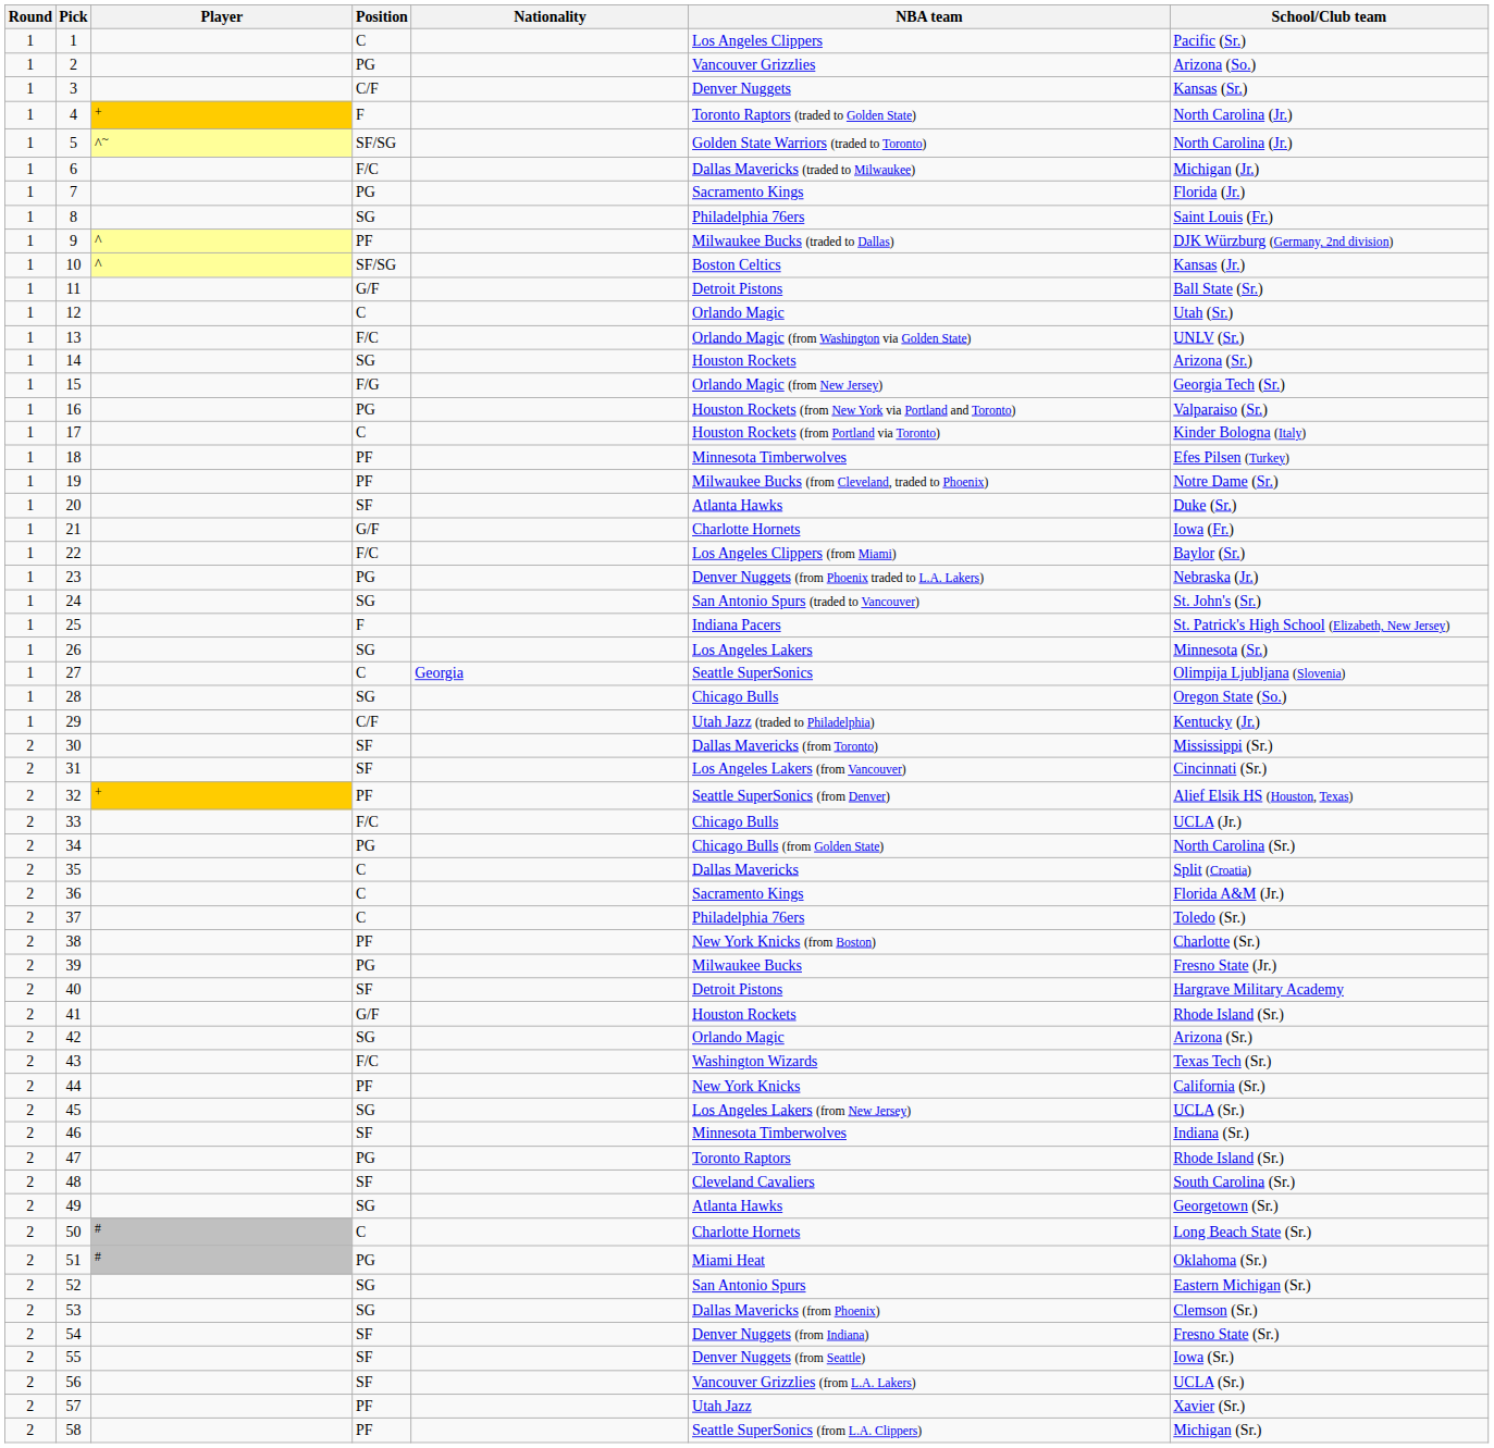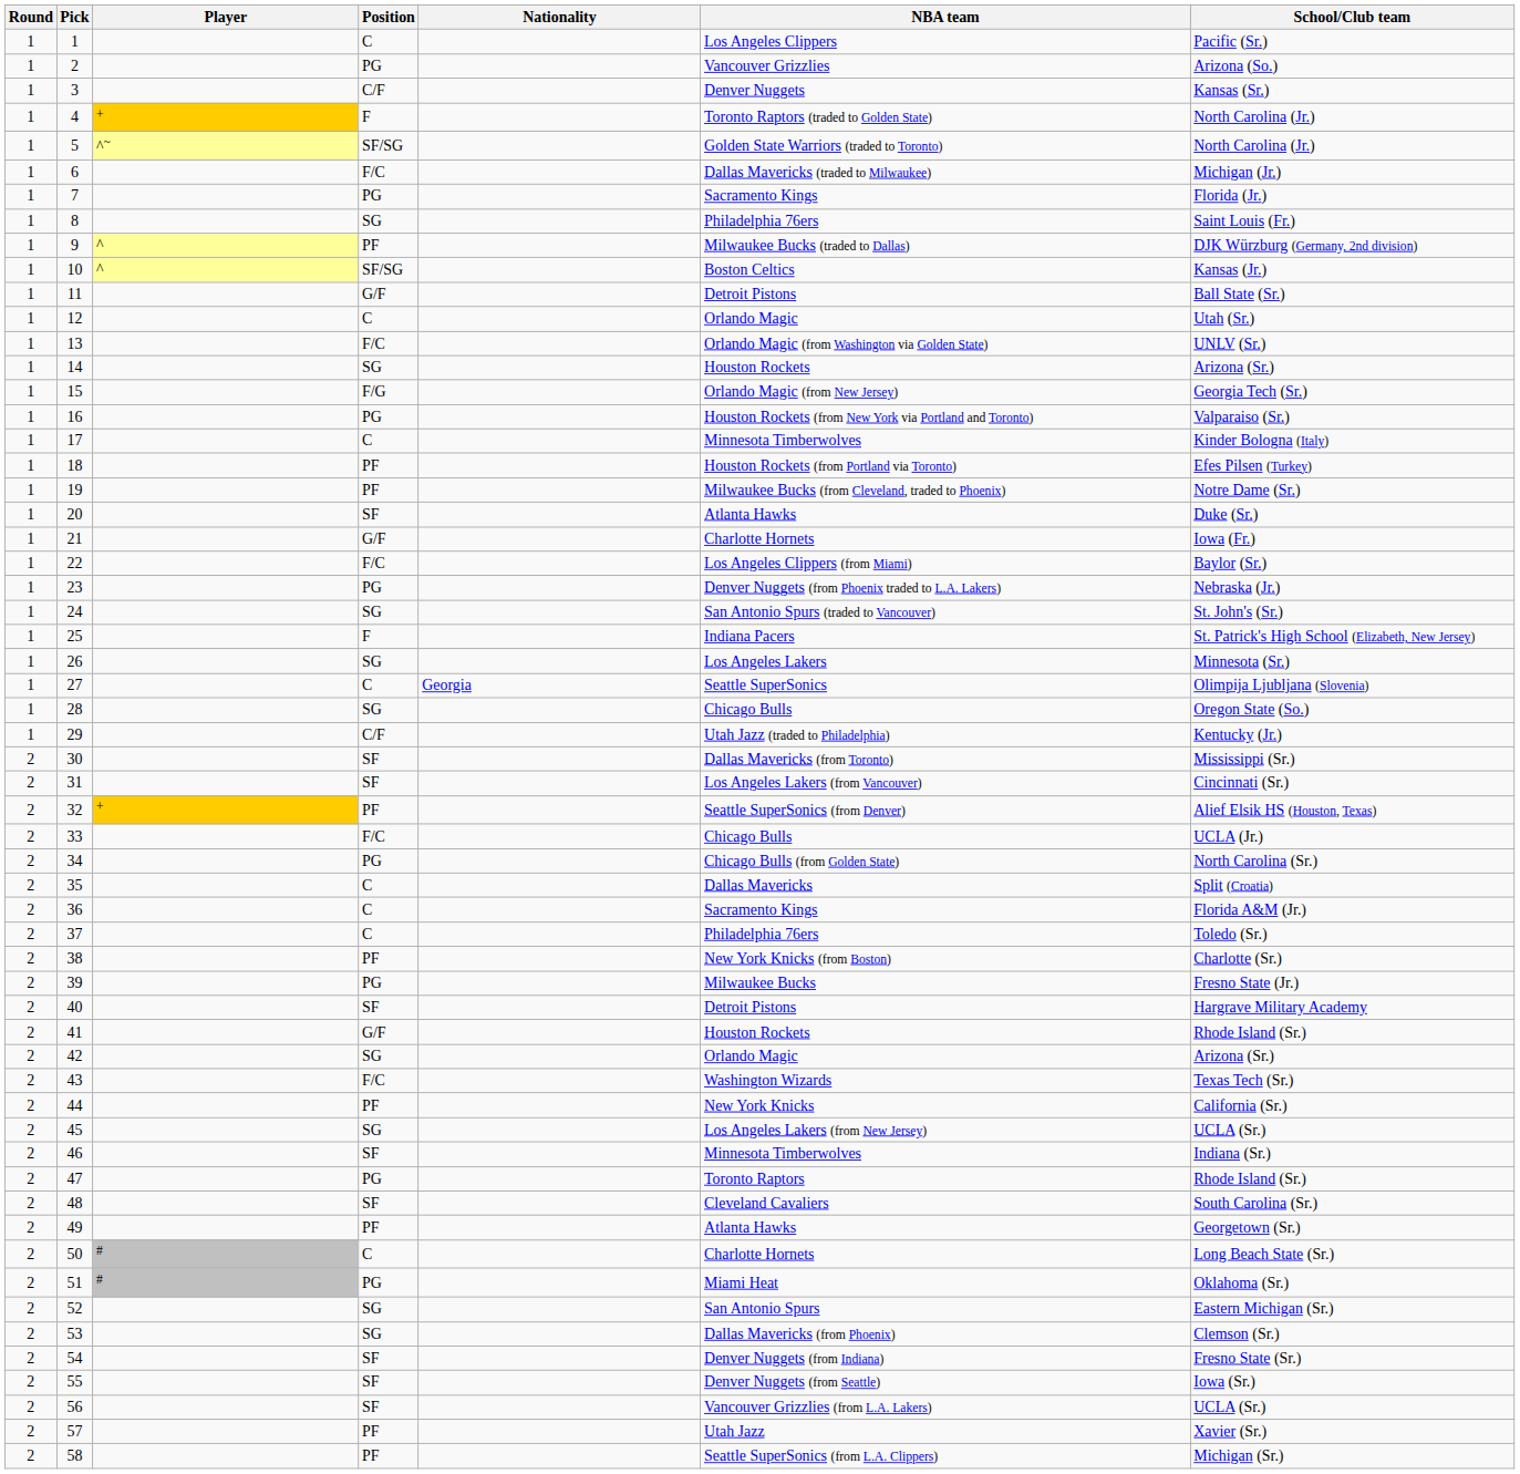 <table class="wikitable sortable sortable">
 <tr>
 <th width="1%">Round</th>
 <th width="1%">Pick</th>
 <th width="19%">Player</th>
 <th width="1%">Position</th>
 <th width="20%">Nationality</th>
 <th width="35%">NBA team</th>
 <th width="25%">School/Club team</th>
 </tr>
 <tr>
 <td align=center>1</td>
 <td align=center>1</td>
 <td></td>
 <td>C</td>
 <td></td>
 <td><a href='#'>Los Angeles Clippers</a></td>
 <td><a href='#'>Pacific</a> (<a href='#'>Sr.</a>)</td>
 </tr>
 <tr>
 <td align=center>1</td>
 <td align=center>2</td>
 <td></td>
 <td>PG</td>
 <td></td>
 <td><a href='#'>Vancouver Grizzlies</a></td>
 <td><a href='#'>Arizona</a> (<a href='#'>So.</a>)</td>
 </tr>
 <tr>
 <td align=center>1</td>
 <td align=center>3</td>
 <td></td>
 <td>C/F</td>
 <td></td>
 <td><a href='#'>Denver Nuggets</a></td>
 <td><a href='#'>Kansas</a> (<a href='#'>Sr.</a>)</td>
 </tr>
 <tr>
 <td align=center>1</td>
 <td align=center>4</td>
 <td bgcolor="#FFCC00"><sup>+</sup></td>
 <td>F</td>
 <td></td>
 <td><a href='#'>Toronto Raptors</a> <small>(traded to <a href='#'>Golden State</a>)</small></td>
 <td><a href='#'>North Carolina</a> (<a href='#'>Jr.</a>)</td>
 </tr>
 <tr>
 <td align=center>1</td>
 <td align=center>5</td>
 <td bgcolor="#FFFF99">^<sup>~</sup></td>
 <td>SF/SG</td>
 <td></td>
 <td><a href='#'>Golden State Warriors</a> <small>(traded to <a href='#'>Toronto</a>)</small></td>
 <td><a href='#'>North Carolina</a> (<a href='#'>Jr.</a>)</td>
 </tr>
 <tr>
 <td align=center>1</td>
 <td align=center>6</td>
 <td></td>
 <td>F/C</td>
 <td></td>
 <td><a href='#'>Dallas Mavericks</a> <small>(traded to <a href='#'>Milwaukee</a>)</small></td>
 <td><a href='#'>Michigan</a> (<a href='#'>Jr.</a>)</td>
 </tr>
 <tr>
 <td align=center>1</td>
 <td align=center>7</td>
 <td></td>
 <td>PG</td>
 <td></td>
 <td><a href='#'>Sacramento Kings</a></td>
 <td><a href='#'>Florida</a> (<a href='#'>Jr.</a>)</td>
 </tr>
 <tr>
 <td align=center>1</td>
 <td align=center>8</td>
 <td></td>
 <td>SG</td>
 <td></td>
 <td><a href='#'>Philadelphia 76ers</a></td>
 <td><a href='#'>Saint Louis</a> (<a href='#'>Fr.</a>)</td>
 </tr>
 <tr>
 <td align=center>1</td>
 <td align=center>9</td>
 <td bgcolor="#FFFF99">^</td>
 <td>PF</td>
 <td></td>
 <td><a href='#'>Milwaukee Bucks</a> <small>(traded to <a href='#'>Dallas</a>)</small></td>
 <td><a href='#'>DJK Würzburg</a> <small>(<a href='#'>Germany, 2nd division</a>)</small></td>
 </tr>
 <tr>
 <td align=center>1</td>
 <td align=center>10</td>
 <td bgcolor="#FFFF99">^</td>
 <td>SF/SG</td>
 <td></td>
 <td><a href='#'>Boston Celtics</a></td>
 <td><a href='#'>Kansas</a> (<a href='#'>Jr.</a>)</td>
 </tr>
 <tr>
 <td align=center>1</td>
 <td align=center>11</td>
 <td></td>
 <td>G/F</td>
 <td></td>
 <td><a href='#'>Detroit Pistons</a></td>
 <td><a href='#'>Ball State</a> (<a href='#'>Sr.</a>)</td>
 </tr>
 <tr>
 <td align=center>1</td>
 <td align=center>12</td>
 <td></td>
 <td>C</td>
 <td></td>
 <td><a href='#'>Orlando Magic</a></td>
 <td><a href='#'>Utah</a> (<a href='#'>Sr.</a>)</td>
 </tr>
 <tr>
 <td align=center>1</td>
 <td align=center>13</td>
 <td></td>
 <td>F/C</td>
 <td></td>
 <td><a href='#'>Orlando Magic</a> <small>(from <a href='#'>Washington</a> via <a href='#'>Golden State</a>)</small></td>
 <td><a href='#'>UNLV</a> (<a href='#'>Sr.</a>)</td>
 </tr>
 <tr>
 <td align=center>1</td>
 <td align=center>14</td>
 <td></td>
 <td>SG</td>
 <td></td>
 <td><a href='#'>Houston Rockets</a></td>
 <td><a href='#'>Arizona</a> (<a href='#'>Sr.</a>)</td>
 </tr>
 <tr>
 <td align=center>1</td>
 <td align=center>15</td>
 <td></td>
 <td>F/G</td>
 <td></td>
 <td><a href='#'>Orlando Magic</a> <small>(from <a href='#'>New Jersey</a>)</small></td>
 <td><a href='#'>Georgia Tech</a> (<a href='#'>Sr.</a>)</td>
 </tr>
 <tr>
 <td align=center>1</td>
 <td align=center>16</td>
 <td></td>
 <td>PG</td>
 <td></td>
 <td><a href='#'>Houston Rockets</a> <small>(from <a href='#'>New York</a> via <a href='#'>Portland</a> and <a href='#'>Toronto</a>)</small></td>
 <td><a href='#'>Valparaiso</a> (<a href='#'>Sr.</a>)</td>
 </tr>
 <tr>
 <td align=center>1</td>
 <td align=center>17</td>
 <td></td>
 <td>C</td>
 <td></td>
-<td><a href='#'>Houston Rockets</a> <small>(from <a href='#'>Portland</a> via <a href='#'>Toronto</a>)</small></td>
+<td><a href='#'>Minnesota Timberwolves</a></td>
 <td><a href='#'>Kinder Bologna</a> <small>(<a href='#'>Italy</a>)</small></td>
 </tr>
 <tr>
 <td align=center>1</td>
 <td align=center>18</td>
 <td></td>
 <td>PF</td>
 <td></td>
-<td><a href='#'>Minnesota Timberwolves</a></td>
+<td><a href='#'>Houston Rockets</a> <small>(from <a href='#'>Portland</a> via <a href='#'>Toronto</a>)</small></td>
 <td><a href='#'>Efes Pilsen</a> <small>(<a href='#'>Turkey</a>)</small></td>
 </tr>
 <tr>
 <td align=center>1</td>
 <td align=center>19</td>
 <td></td>
 <td>PF</td>
 <td></td>
 <td><a href='#'>Milwaukee Bucks</a> <small>(from <a href='#'>Cleveland</a>, traded to <a href='#'>Phoenix</a>)</small></td>
 <td><a href='#'>Notre Dame</a> (<a href='#'>Sr.</a>)</td>
 </tr>
 <tr>
 <td align=center>1</td>
 <td align=center>20</td>
 <td></td>
 <td>SF</td>
 <td></td>
 <td><a href='#'>Atlanta Hawks</a></td>
 <td><a href='#'>Duke</a> (<a href='#'>Sr.</a>)</td>
 </tr>
 <tr>
 <td align=center>1</td>
 <td align=center>21</td>
 <td></td>
 <td>G/F</td>
 <td></td>
 <td><a href='#'>Charlotte Hornets</a></td>
 <td><a href='#'>Iowa</a> (<a href='#'>Fr.</a>)</td>
 </tr>
 <tr>
 <td align=center>1</td>
 <td align=center>22</td>
 <td></td>
 <td>F/C</td>
 <td></td>
 <td><a href='#'>Los Angeles Clippers</a> <small>(from <a href='#'>Miami</a>)</small></td>
 <td><a href='#'>Baylor</a> (<a href='#'>Sr.</a>)</td>
 </tr>
 <tr>
 <td align=center>1</td>
 <td align=center>23</td>
 <td></td>
 <td>PG</td>
 <td></td>
 <td><a href='#'>Denver Nuggets</a> <small>(from <a href='#'>Phoenix</a> traded to <a href='#'>L.A. Lakers</a>)</small></td>
 <td><a href='#'>Nebraska</a> (<a href='#'>Jr.</a>)</td>
 </tr>
 <tr>
 <td align=center>1</td>
 <td align=center>24</td>
 <td></td>
 <td>SG</td>
 <td></td>
 <td><a href='#'>San Antonio Spurs</a> <small>(traded to <a href='#'>Vancouver</a>)</small></td>
 <td><a href='#'>St. John's</a> (<a href='#'>Sr.</a>)</td>
 </tr>
 <tr>
 <td align=center>1</td>
 <td align=center>25</td>
 <td></td>
 <td>F</td>
 <td></td>
 <td><a href='#'>Indiana Pacers</a></td>
 <td><a href='#'>St. Patrick's High School</a> <small>(<a href='#'>Elizabeth, New Jersey</a>)</small></td>
 </tr>
 <tr>
 <td align=center>1</td>
 <td align=center>26</td>
 <td></td>
 <td>SG</td>
 <td></td>
 <td><a href='#'>Los Angeles Lakers</a></td>
 <td><a href='#'>Minnesota</a> (<a href='#'>Sr.</a>)</td>
 </tr>
 <tr>
 <td align=center>1</td>
 <td align=center>27</td>
 <td></td>
 <td>C</td>
 <td> <a href='#'>Georgia</a></td>
 <td><a href='#'>Seattle SuperSonics</a></td>
 <td><a href='#'>Olimpija Ljubljana</a> <small>(<a href='#'>Slovenia</a>)</small></td>
 </tr>
 <tr>
 <td align=center>1</td>
 <td align=center>28</td>
 <td></td>
 <td>SG</td>
 <td></td>
 <td><a href='#'>Chicago Bulls</a></td>
 <td><a href='#'>Oregon State</a> (<a href='#'>So.</a>)</td>
 </tr>
 <tr>
 <td align=center>1</td>
 <td align=center>29</td>
 <td></td>
 <td>C/F</td>
 <td></td>
 <td><a href='#'>Utah Jazz</a> <small>(traded to <a href='#'>Philadelphia</a>)</small></td>
 <td><a href='#'>Kentucky</a> (<a href='#'>Jr.</a>)</td>
 </tr>
 <tr>
 <td align=center>2</td>
 <td align=center>30</td>
 <td></td>
 <td>SF</td>
 <td></td>
 <td><a href='#'>Dallas Mavericks</a> <small>(from <a href='#'>Toronto</a>)</small></td>
 <td><a href='#'>Mississippi</a> (Sr.)</td>
 </tr>
 <tr>
 <td align=center>2</td>
 <td align=center>31</td>
 <td></td>
 <td>SF</td>
 <td></td>
 <td><a href='#'>Los Angeles Lakers</a> <small>(from <a href='#'>Vancouver</a>)</small></td>
 <td><a href='#'>Cincinnati</a> (Sr.)</td>
 </tr>
 <tr>
 <td align=center>2</td>
 <td align=center>32</td>
 <td bgcolor="#FFCC00"><sup>+</sup></td>
 <td>PF</td>
 <td></td>
 <td><a href='#'>Seattle SuperSonics</a> <small>(from <a href='#'>Denver</a>)</small></td>
 <td><a href='#'>Alief Elsik HS</a> <small>(<a href='#'>Houston</a>, <a href='#'>Texas</a>)</small></td>
 </tr>
 <tr>
 <td align=center>2</td>
 <td align=center>33</td>
 <td></td>
 <td>F/C</td>
 <td></td>
 <td><a href='#'>Chicago Bulls</a></td>
 <td><a href='#'>UCLA</a> (Jr.)</td>
 </tr>
 <tr>
 <td align=center>2</td>
 <td align=center>34</td>
 <td></td>
 <td>PG</td>
 <td></td>
 <td><a href='#'>Chicago Bulls</a> <small>(from <a href='#'>Golden State</a>)</small></td>
 <td><a href='#'>North Carolina</a> (Sr.)</td>
 </tr>
 <tr>
 <td align=center>2</td>
 <td align=center>35</td>
 <td></td>
 <td>C</td>
 <td></td>
 <td><a href='#'>Dallas Mavericks</a></td>
 <td><a href='#'>Split</a> <small>(<a href='#'>Croatia</a>)</small></td>
 </tr>
 <tr>
 <td align=center>2</td>
 <td align=center>36</td>
 <td></td>
 <td>C</td>
 <td></td>
 <td><a href='#'>Sacramento Kings</a></td>
 <td><a href='#'>Florida A&M</a> (Jr.)</td>
 </tr>
 <tr>
 <td align=center>2</td>
 <td align=center>37</td>
 <td></td>
 <td>C</td>
 <td></td>
 <td><a href='#'>Philadelphia 76ers</a></td>
 <td><a href='#'>Toledo</a> (Sr.)</td>
 </tr>
 <tr>
 <td align=center>2</td>
 <td align=center>38</td>
 <td></td>
 <td>PF</td>
 <td></td>
 <td><a href='#'>New York Knicks</a> <small>(from <a href='#'>Boston</a>)</small></td>
 <td><a href='#'>Charlotte</a> (Sr.)</td>
 </tr>
 <tr>
 <td align=center>2</td>
 <td align=center>39</td>
 <td></td>
 <td>PG</td>
 <td></td>
 <td><a href='#'>Milwaukee Bucks</a></td>
 <td><a href='#'>Fresno State</a> (Jr.)</td>
 </tr>
 <tr>
 <td align=center>2</td>
 <td align=center>40</td>
 <td></td>
 <td>SF</td>
 <td></td>
 <td><a href='#'>Detroit Pistons</a></td>
 <td><a href='#'>Hargrave Military Academy</a></td>
 </tr>
 <tr>
 <td align=center>2</td>
 <td align=center>41</td>
 <td></td>
 <td>G/F</td>
 <td></td>
 <td><a href='#'>Houston Rockets</a></td>
 <td><a href='#'>Rhode Island</a> (Sr.)</td>
 </tr>
 <tr>
 <td align=center>2</td>
 <td align=center>42</td>
 <td></td>
 <td>SG</td>
 <td></td>
 <td><a href='#'>Orlando Magic</a></td>
 <td><a href='#'>Arizona</a> (Sr.)</td>
 </tr>
 <tr>
 <td align=center>2</td>
 <td align=center>43</td>
 <td></td>
 <td>F/C</td>
 <td></td>
 <td><a href='#'>Washington Wizards</a></td>
 <td><a href='#'>Texas Tech</a> (Sr.)</td>
 </tr>
 <tr>
 <td align=center>2</td>
 <td align=center>44</td>
 <td></td>
 <td>PF</td>
 <td></td>
 <td><a href='#'>New York Knicks</a></td>
 <td><a href='#'>California</a> (Sr.)</td>
 </tr>
 <tr>
 <td align=center>2</td>
 <td align=center>45</td>
 <td></td>
 <td>SG</td>
 <td></td>
 <td><a href='#'>Los Angeles Lakers</a> <small>(from <a href='#'>New Jersey</a>)</small></td>
 <td><a href='#'>UCLA</a> (Sr.)</td>
 </tr>
 <tr>
 <td align=center>2</td>
 <td align=center>46</td>
 <td></td>
 <td>SF</td>
 <td></td>
 <td><a href='#'>Minnesota Timberwolves</a></td>
 <td><a href='#'>Indiana</a> (Sr.)</td>
 </tr>
 <tr>
 <td align=center>2</td>
 <td align=center>47</td>
 <td></td>
 <td>PG</td>
 <td></td>
 <td><a href='#'>Toronto Raptors</a></td>
 <td><a href='#'>Rhode Island</a> (Sr.)</td>
 </tr>
 <tr>
 <td align=center>2</td>
 <td align=center>48</td>
 <td></td>
 <td>SF</td>
 <td></td>
 <td><a href='#'>Cleveland Cavaliers</a></td>
 <td><a href='#'>South Carolina</a> (Sr.)</td>
 </tr>
 <tr>
 <td align=center>2</td>
 <td align=center>49</td>
 <td></td>
-<td>SG</td>
+<td>PF</td>
 <td></td>
 <td><a href='#'>Atlanta Hawks</a></td>
 <td><a href='#'>Georgetown</a> (Sr.)</td>
 </tr>
 <tr>
 <td align=center>2</td>
 <td align=center>50</td>
 <td bgcolor="#C0C0C0"><sup>#</sup></td>
 <td>C</td>
 <td></td>
 <td><a href='#'>Charlotte Hornets</a></td>
 <td><a href='#'>Long Beach State</a> (Sr.)</td>
 </tr>
 <tr>
 <td align=center>2</td>
 <td align=center>51</td>
 <td bgcolor="C0C0C0"><sup>#</sup></td>
 <td>PG</td>
 <td></td>
 <td><a href='#'>Miami Heat</a></td>
 <td><a href='#'>Oklahoma</a> (Sr.)</td>
 </tr>
 <tr>
 <td align=center>2</td>
 <td align=center>52</td>
 <td></td>
 <td>SG</td>
 <td></td>
 <td><a href='#'>San Antonio Spurs</a></td>
 <td><a href='#'>Eastern Michigan</a> (Sr.)</td>
 </tr>
 <tr>
 <td align=center>2</td>
 <td align=center>53</td>
 <td></td>
 <td>SG</td>
 <td></td>
 <td><a href='#'>Dallas Mavericks</a> <small>(from <a href='#'>Phoenix</a>)</small></td>
 <td><a href='#'>Clemson</a> (Sr.)</td>
 </tr>
 <tr>
 <td align=center>2</td>
 <td align=center>54</td>
 <td></td>
 <td>SF</td>
 <td></td>
 <td><a href='#'>Denver Nuggets</a> <small>(from <a href='#'>Indiana</a>)</small></td>
 <td><a href='#'>Fresno State</a> (Sr.)</td>
 </tr>
 <tr>
 <td align=center>2</td>
 <td align=center>55</td>
 <td></td>
 <td>SF</td>
 <td></td>
 <td><a href='#'>Denver Nuggets</a> <small>(from <a href='#'>Seattle</a>)</small></td>
 <td><a href='#'>Iowa</a> (Sr.)</td>
 </tr>
 <tr>
 <td align=center>2</td>
 <td align=center>56</td>
 <td></td>
 <td>SF</td>
 <td></td>
 <td><a href='#'>Vancouver Grizzlies</a> <small>(from <a href='#'>L.A. Lakers</a>)</small></td>
 <td><a href='#'>UCLA</a> (Sr.)</td>
 </tr>
 <tr>
 <td align=center>2</td>
 <td align=center>57</td>
 <td></td>
 <td>PF</td>
 <td></td>
 <td><a href='#'>Utah Jazz</a></td>
 <td><a href='#'>Xavier</a> (Sr.)</td>
 </tr>
 <tr>
 <td align=center>2</td>
 <td align=center>58</td>
 <td></td>
 <td>PF</td>
 <td></td>
 <td><a href='#'>Seattle SuperSonics</a> <small>(from <a href='#'>L.A. Clippers</a>)</small></td>
 <td><a href='#'>Michigan</a> (Sr.)</td>
 </tr>
 </table>
